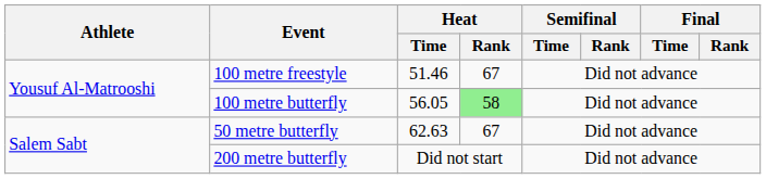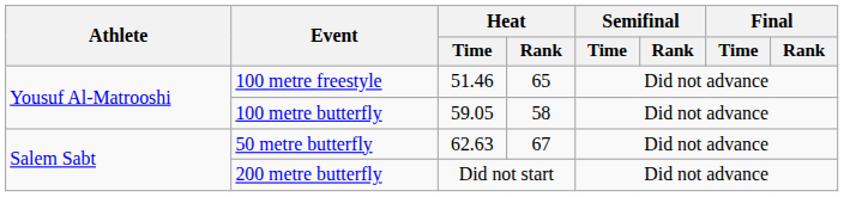 <table class="wikitable" style="text-align:center; font-size:90%; width:50%;">
 <tr>
 <th rowspan="2">Athlete</th>
 <th rowspan="2">Event</th>
 <th colspan="2">Heat</th>
 <th colspan="2">Semifinal</th>
 <th colspan="2">Final</th>
 </tr>
 <tr style="font-size:95%">
 <th>Time</th>
 <th>Rank</th>
 <th>Time</th>
 <th>Rank</th>
 <th>Time</th>
 <th>Rank</th>
 </tr>
 <tr>
 <td align=left rowspan=2><a href='#'>Yousuf Al-Matrooshi</a></td>
 <td align=left><a href='#'>100 metre freestyle</a></td>
 <td>51.46</td>
-<td>67</td>
+<td>65</td>
 <td colspan=4>Did not advance</td>
 </tr>
 <tr>
 <td align=left><a href='#'>100 metre butterfly</a></td>
-<td>56.05</td>
-<td style="background: lightgreen;">58</td>
+<td>59.05</td>
+<td>58</td>
 <td colspan=4>Did not advance</td>
 </tr>
 <tr>
 <td align=left rowspan=2><a href='#'>Salem Sabt</a></td>
 <td align=left><a href='#'>50 metre butterfly</a></td>
 <td>62.63</td>
 <td>67</td>
 <td colspan=4>Did not advance</td>
 </tr>
 <tr>
 <td align=left><a href='#'>200 metre butterfly</a></td>
 <td colspan=2>Did not start</td>
 <td colspan=4>Did not advance</td>
 </tr>
 </table>
